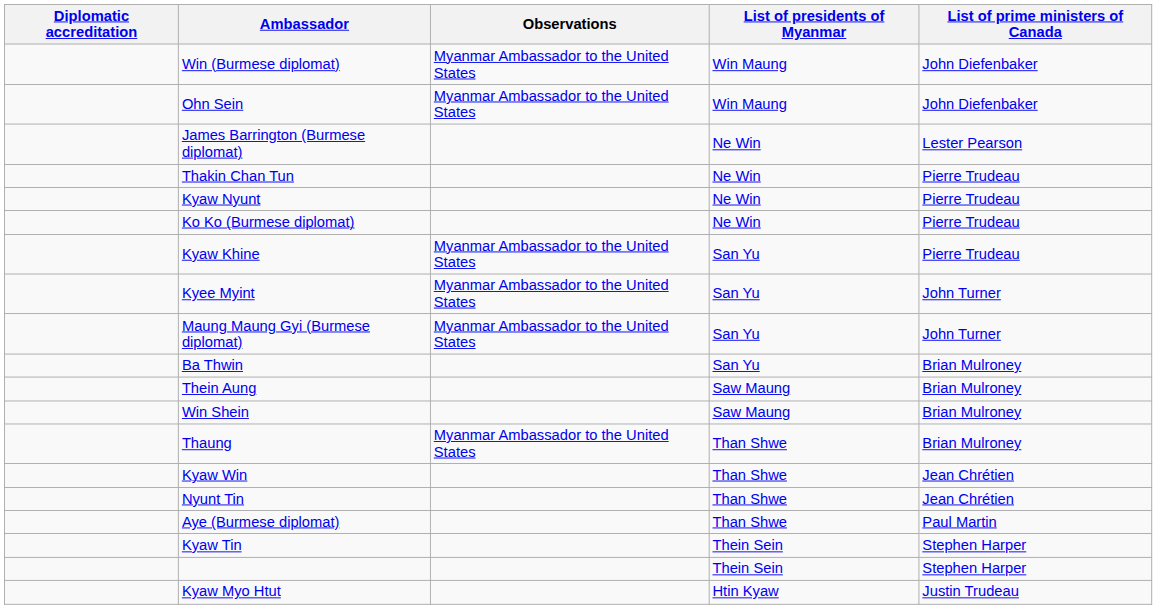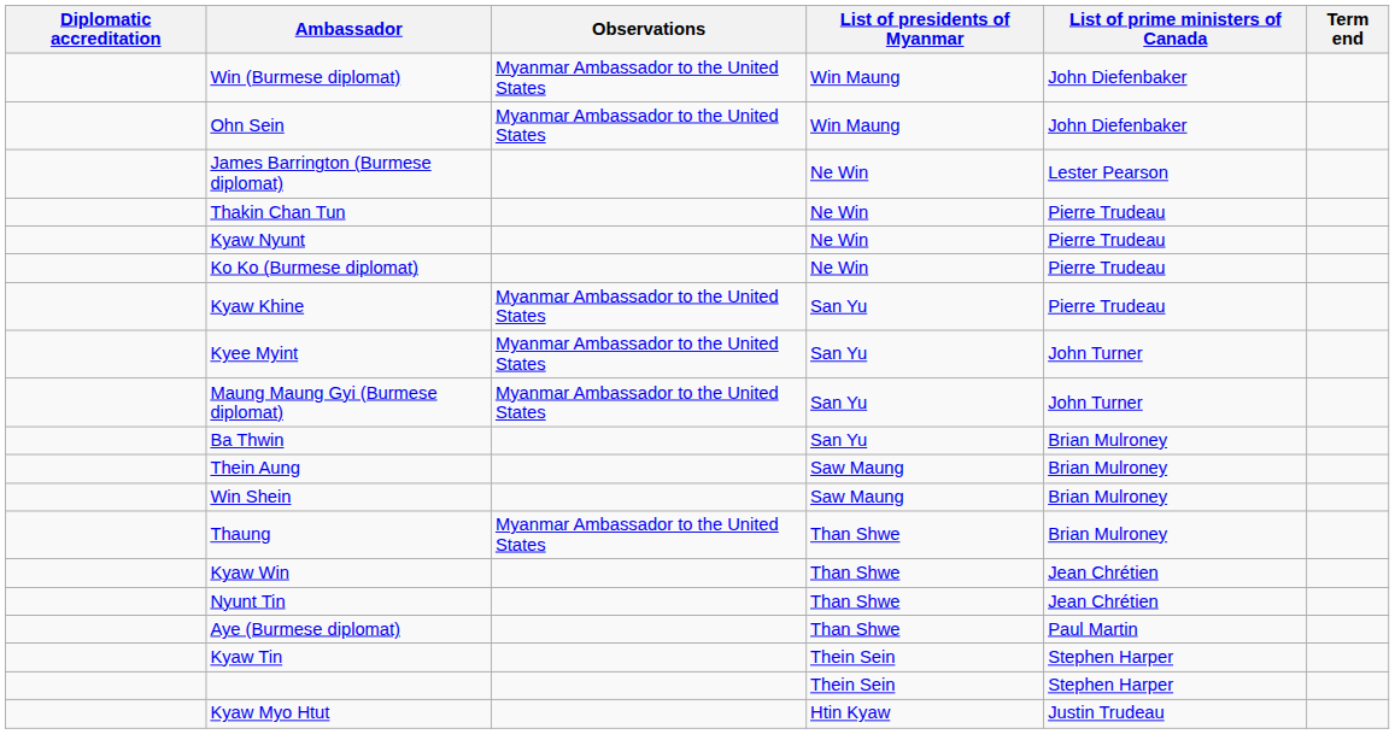 <table class="wikitable sortable">
 <tr>
 <th><a href='#'>Diplomatic accreditation</a></th>
 <th><a href='#'>Ambassador</a></th>
 <th>Observations</th>
 <th><a href='#'>List of presidents of Myanmar</a></th>
 <th><a href='#'>List of prime ministers of Canada</a></th>
+<th>Term end</th>
 </tr>
 <tr>
 <td></td>
 <td><a href='#'>Win (Burmese diplomat)</a></td>
 <td><a href='#'>Myanmar Ambassador to the United States</a></td>
 <td><a href='#'>Win Maung</a></td>
 <td><a href='#'>John Diefenbaker</a></td>
+<td></td>
 </tr>
 <tr>
 <td></td>
 <td><a href='#'>Ohn Sein</a></td>
 <td><a href='#'>Myanmar Ambassador to the United States</a></td>
 <td><a href='#'>Win Maung</a></td>
 <td><a href='#'>John Diefenbaker</a></td>
+<td></td>
 </tr>
 <tr>
 <td></td>
 <td><a href='#'>James Barrington (Burmese diplomat)</a></td>
 <td></td>
 <td><a href='#'>Ne Win</a></td>
 <td><a href='#'>Lester Pearson</a></td>
+<td></td>
 </tr>
 <tr>
 <td></td>
 <td><a href='#'>Thakin Chan Tun</a></td>
 <td></td>
 <td><a href='#'>Ne Win</a></td>
 <td><a href='#'>Pierre Trudeau</a></td>
+<td></td>
 </tr>
 <tr>
 <td></td>
 <td><a href='#'>Kyaw Nyunt</a></td>
 <td></td>
 <td><a href='#'>Ne Win</a></td>
 <td><a href='#'>Pierre Trudeau</a></td>
+<td></td>
 </tr>
 <tr>
 <td></td>
 <td><a href='#'>Ko Ko (Burmese diplomat)</a></td>
 <td></td>
 <td><a href='#'>Ne Win</a></td>
 <td><a href='#'>Pierre Trudeau</a></td>
+<td></td>
 </tr>
 <tr>
 <td></td>
 <td><a href='#'>Kyaw Khine</a></td>
 <td><a href='#'>Myanmar Ambassador to the United States</a></td>
 <td><a href='#'>San Yu</a></td>
 <td><a href='#'>Pierre Trudeau</a></td>
+<td></td>
 </tr>
 <tr>
 <td></td>
 <td><a href='#'>Kyee Myint</a></td>
 <td><a href='#'>Myanmar Ambassador to the United States</a></td>
 <td><a href='#'>San Yu</a></td>
 <td><a href='#'>John Turner</a></td>
+<td></td>
 </tr>
 <tr>
 <td></td>
 <td><a href='#'>Maung Maung Gyi (Burmese diplomat)</a></td>
 <td><a href='#'>Myanmar Ambassador to the United States</a></td>
 <td><a href='#'>San Yu</a></td>
 <td><a href='#'>John Turner</a></td>
+<td></td>
 </tr>
 <tr>
 <td></td>
 <td><a href='#'>Ba Thwin</a></td>
 <td></td>
 <td><a href='#'>San Yu</a></td>
 <td><a href='#'>Brian Mulroney</a></td>
+<td></td>
 </tr>
 <tr>
 <td></td>
 <td><a href='#'>Thein Aung</a></td>
 <td></td>
 <td><a href='#'>Saw Maung</a></td>
 <td><a href='#'>Brian Mulroney</a></td>
+<td></td>
 </tr>
 <tr>
 <td></td>
 <td><a href='#'>Win Shein</a></td>
 <td></td>
 <td><a href='#'>Saw Maung</a></td>
 <td><a href='#'>Brian Mulroney</a></td>
+<td></td>
 </tr>
 <tr>
 <td></td>
 <td><a href='#'>Thaung</a></td>
 <td><a href='#'>Myanmar Ambassador to the United States</a></td>
 <td><a href='#'>Than Shwe</a></td>
 <td><a href='#'>Brian Mulroney</a></td>
+<td></td>
 </tr>
 <tr>
 <td></td>
 <td><a href='#'>Kyaw Win</a></td>
 <td></td>
 <td><a href='#'>Than Shwe</a></td>
 <td><a href='#'>Jean Chrétien</a></td>
+<td></td>
 </tr>
 <tr>
 <td></td>
 <td><a href='#'>Nyunt Tin</a></td>
 <td></td>
 <td><a href='#'>Than Shwe</a></td>
 <td><a href='#'>Jean Chrétien</a></td>
+<td></td>
 </tr>
 <tr>
 <td></td>
 <td><a href='#'>Aye (Burmese diplomat)</a></td>
 <td></td>
 <td><a href='#'>Than Shwe</a></td>
 <td><a href='#'>Paul Martin</a></td>
+<td></td>
 </tr>
 <tr>
 <td></td>
 <td><a href='#'>Kyaw Tin</a></td>
 <td></td>
 <td><a href='#'>Thein Sein</a></td>
 <td><a href='#'>Stephen Harper</a></td>
+<td></td>
 </tr>
 <tr>
 <td></td>
 <td></td>
 <td></td>
 <td><a href='#'>Thein Sein</a></td>
 <td><a href='#'>Stephen Harper</a></td>
+<td></td>
 </tr>
 <tr>
 <td></td>
 <td><a href='#'>Kyaw Myo Htut</a></td>
 <td></td>
 <td><a href='#'>Htin Kyaw</a></td>
 <td><a href='#'>Justin Trudeau</a></td>
+<td></td>
 </tr>
 </table>
